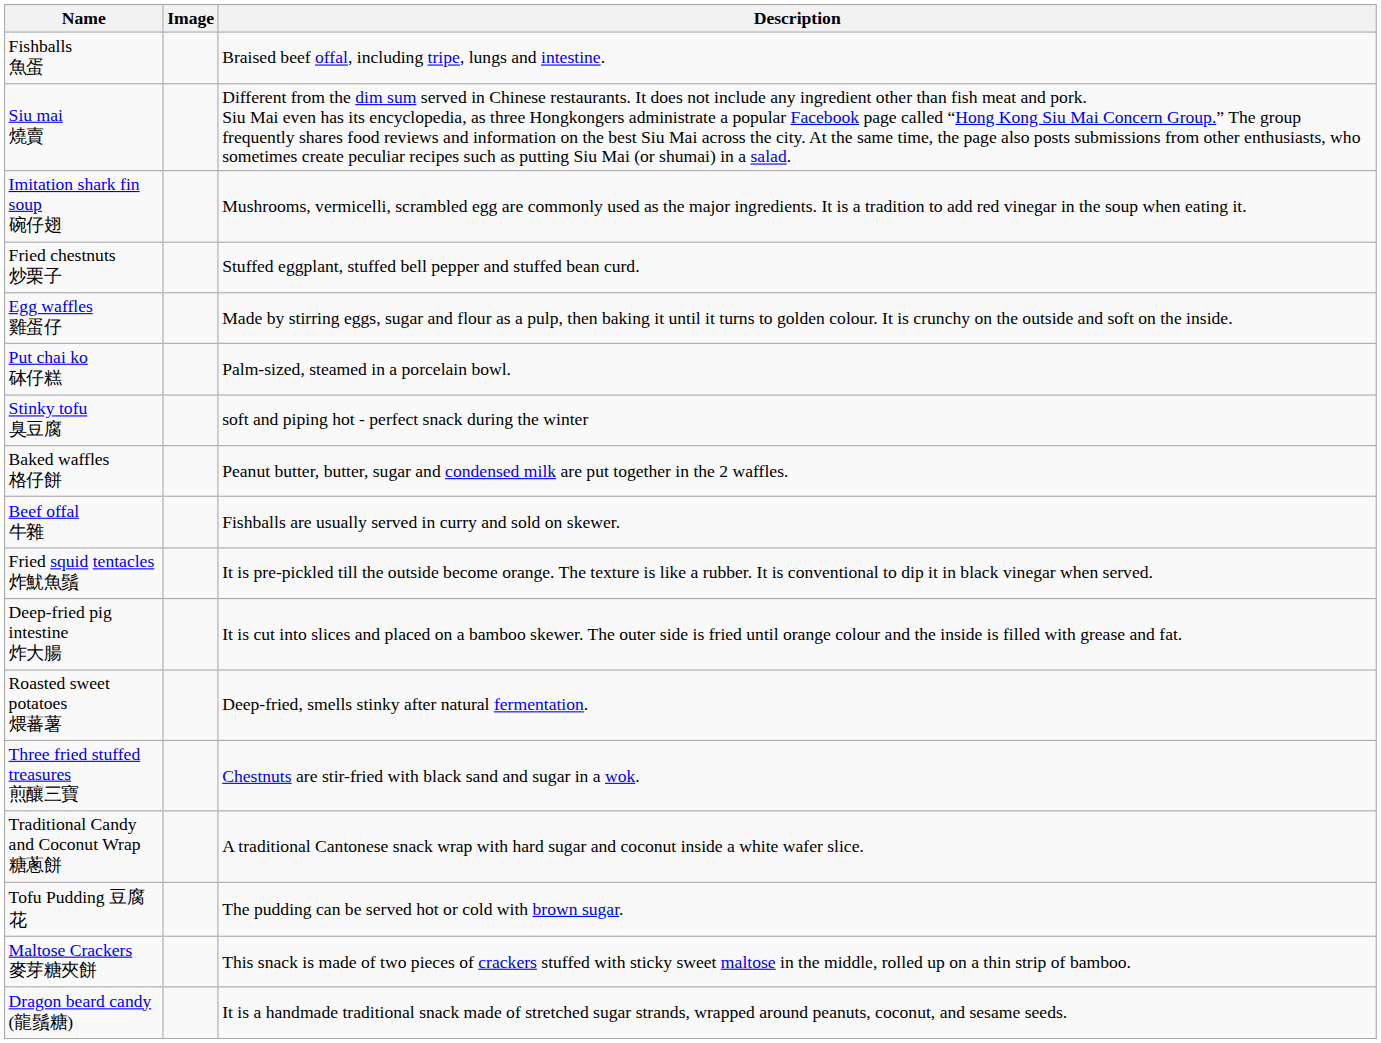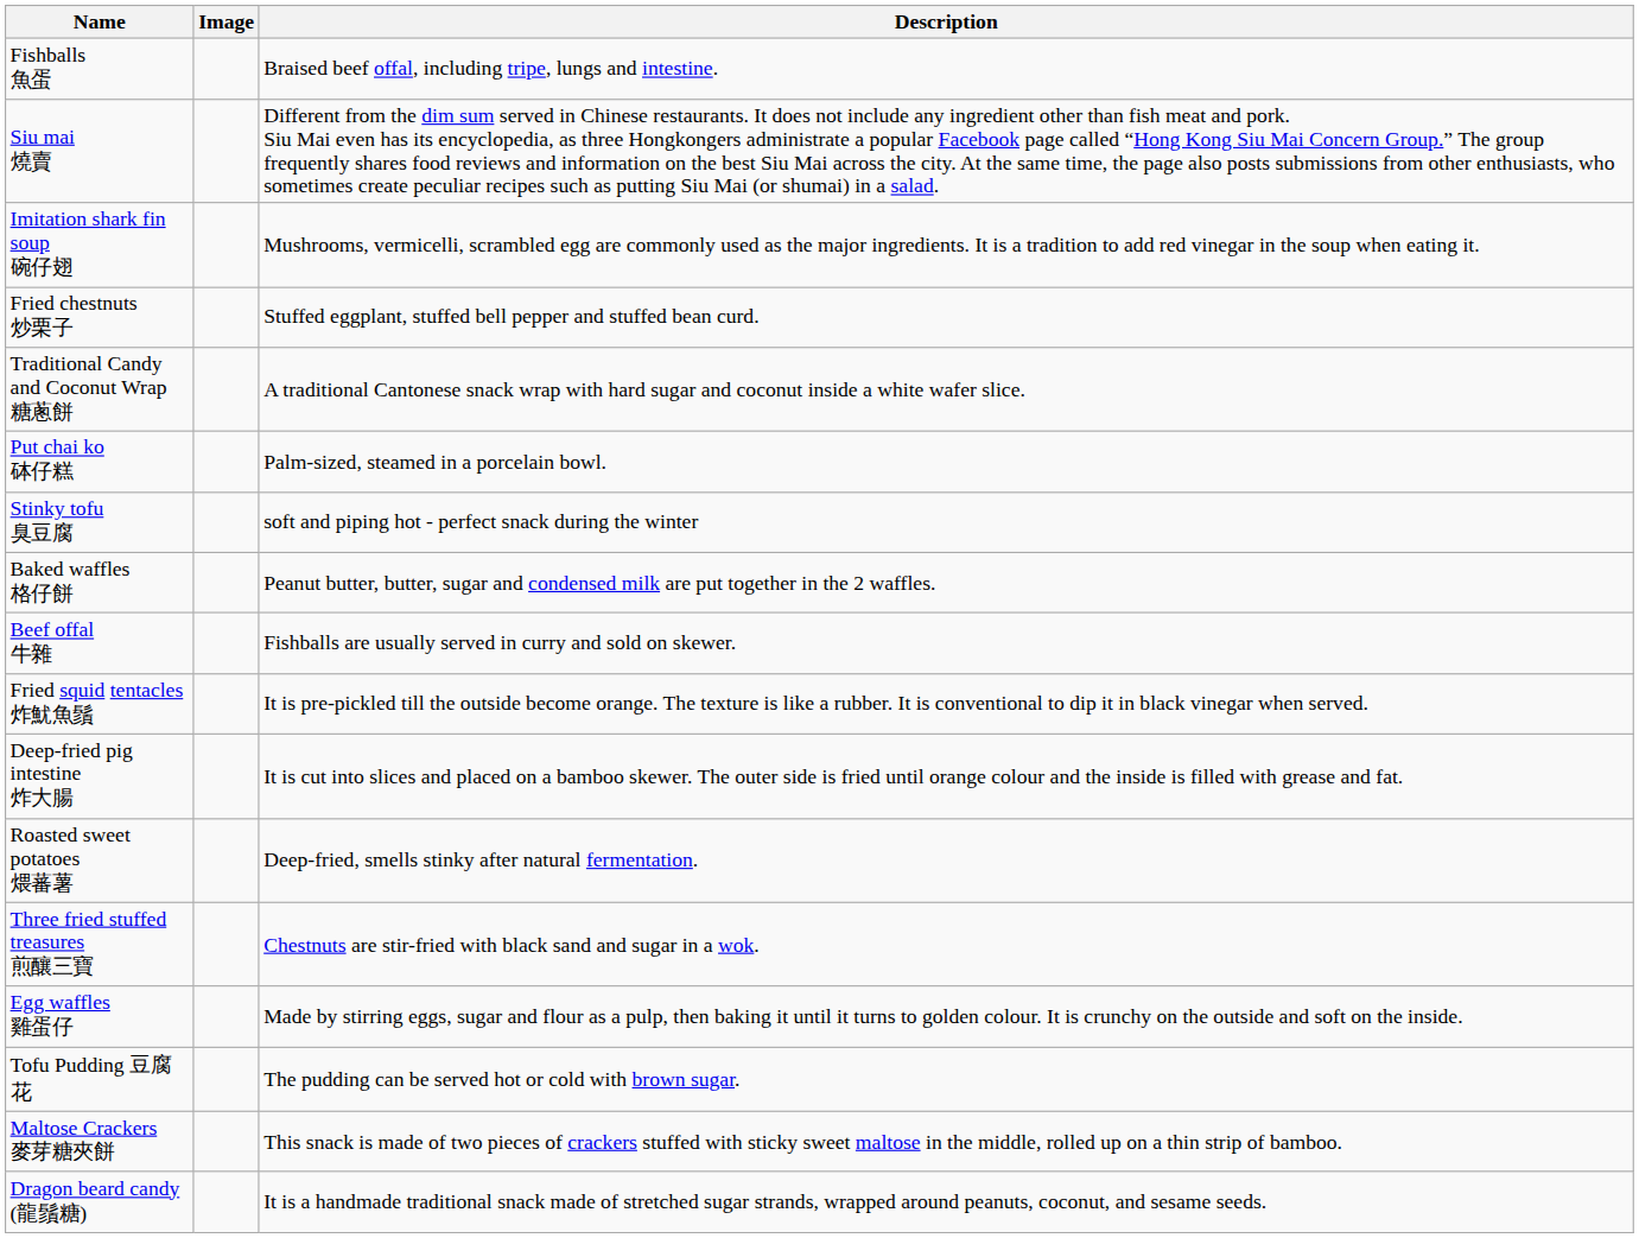 <table class="wikitable">
 <tr>
 <th>Name</th>
 <th>Image</th>
 <th>Description</th>
 </tr>
 <tr>
 <td>Fishballs<br>魚蛋</td>
 <td></td>
 <td>Braised beef <a href='#'>offal</a>, including <a href='#'>tripe</a>, lungs and <a href='#'>intestine</a>.</td>
 </tr>
 <tr>
 <td><a href='#'>Siu mai</a><br>燒賣</td>
 <td></td>
 <td>Different from the <a href='#'>dim sum</a> served in Chinese restaurants. It does not include any ingredient other than fish meat and pork.<br>Siu Mai even has its encyclopedia, as three Hongkongers administrate a popular <a href='#'>Facebook</a> page called “<a href='#'>Hong Kong Siu Mai Concern Group.</a>” The group frequently shares food reviews and information on the best Siu Mai across the city. At the same time, the page also posts submissions from other enthusiasts, who sometimes create peculiar recipes such as putting Siu Mai (or shumai) in a <a href='#'>salad</a>.</td>
 </tr>
 <tr>
 <td><a href='#'>Imitation shark fin soup</a><br>碗仔翅</td>
 <td></td>
 <td>Mushrooms, vermicelli, scrambled egg are commonly used as the major ingredients. It is a tradition to add red vinegar in the soup when eating it.</td>
 </tr>
 <tr>
 <td>Fried chestnuts<br>炒栗子</td>
 <td></td>
 <td>Stuffed eggplant, stuffed bell pepper and stuffed bean curd.</td>
 </tr>
 <tr>
-<td><a href='#'>Egg waffles</a><br>雞蛋仔</td>
+<td>Traditional Candy and Coconut Wrap<br>糖蔥餅</td>
 <td></td>
-<td>Made by stirring eggs, sugar and flour as a pulp, then baking it until it turns to golden colour. It is crunchy on the outside and soft on the inside.</td>
+<td>A traditional Cantonese snack wrap with hard sugar and coconut inside a white wafer slice.</td>
 </tr>
 <tr>
 <td><a href='#'>Put chai ko</a><br>砵仔糕</td>
 <td></td>
 <td>Palm-sized, steamed in a porcelain bowl.</td>
 </tr>
 <tr>
 <td><a href='#'>Stinky tofu</a><br>臭豆腐</td>
 <td></td>
 <td>soft and piping hot - perfect snack during the winter</td>
 </tr>
 <tr>
 <td>Baked waffles<br>格仔餅</td>
 <td></td>
 <td>Peanut butter, butter, sugar and <a href='#'>condensed milk</a> are put together in the 2 waffles.</td>
 </tr>
 <tr>
 <td><a href='#'>Beef offal</a><br>牛雜</td>
 <td></td>
 <td>Fishballs are usually served in curry and sold on skewer.</td>
 </tr>
 <tr>
 <td>Fried <a href='#'>squid</a> <a href='#'>tentacles</a><br>炸魷魚鬚</td>
 <td></td>
 <td>It is pre-pickled till the outside become orange. The texture is like a rubber. It is conventional to dip it in black vinegar when served.</td>
 </tr>
 <tr>
 <td>Deep-fried pig intestine<br>炸大腸</td>
 <td></td>
 <td>It is cut into slices and placed on a bamboo skewer. The outer side is fried until orange colour and the inside is filled with grease and fat.</td>
 </tr>
 <tr>
 <td>Roasted sweet potatoes<br>煨蕃薯</td>
 <td></td>
 <td>Deep-fried, smells stinky after natural <a href='#'>fermentation</a>.</td>
 </tr>
 <tr>
 <td><a href='#'>Three fried stuffed treasures</a><br>煎釀三寶</td>
 <td></td>
 <td><a href='#'>Chestnuts</a> are stir-fried with black sand and sugar in a <a href='#'>wok</a>.</td>
 </tr>
 <tr>
-<td>Traditional Candy and Coconut Wrap<br>糖蔥餅</td>
+<td><a href='#'>Egg waffles</a><br>雞蛋仔</td>
 <td></td>
-<td>A traditional Cantonese snack wrap with hard sugar and coconut inside a white wafer slice.</td>
+<td>Made by stirring eggs, sugar and flour as a pulp, then baking it until it turns to golden colour. It is crunchy on the outside and soft on the inside.</td>
 </tr>
 <tr>
 <td>Tofu Pudding 豆腐花</td>
 <td></td>
 <td>The pudding can be served hot or cold with <a href='#'>brown sugar</a>. </td>
 </tr>
 <tr>
 <td><a href='#'>Maltose Crackers</a><br>麥芽糖夾餅</td>
 <td></td>
 <td>This snack is made of two pieces of <a href='#'>crackers</a> stuffed with sticky sweet <a href='#'>maltose</a> in the middle, rolled up on a thin strip of bamboo.</td>
 </tr>
 <tr>
 <td><a href='#'>Dragon beard candy</a> (龍鬚糖)</td>
 <td></td>
 <td>It is a handmade traditional snack made of stretched sugar strands, wrapped around peanuts, coconut, and sesame seeds.</td>
 </tr>
 </table>
